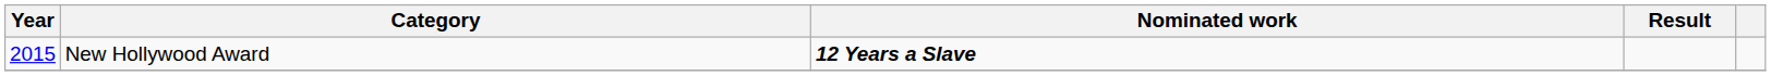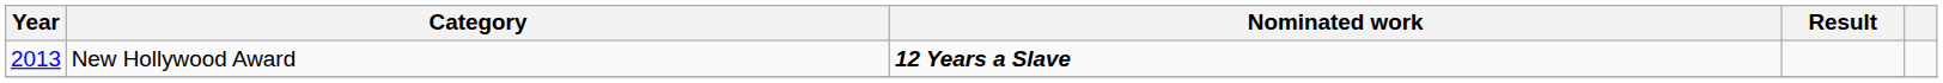 <table class=wikitable>
 <tr>
 <th scope="col" style="width:1em;">Year</th>
 <th scope="col" style="width:36em;">Category</th>
 <th scope="col" style="width:39em;">Nominated work</th>
 <th scope="col" style="width:5em;">Result</th>
 <th scope="col" style="width:1em;"></th>
 </tr>
 <tr>
-<td><a href='#'>2015</a></td>
+<td><a href='#'>2013</a></td>
 <td>New Hollywood Award</td>
 <td><strong><em>12 Years a Slave</em></strong></td>
 <td></td>
 <td></td>
 </tr>
 <tr>
 </tr>
 </table>
